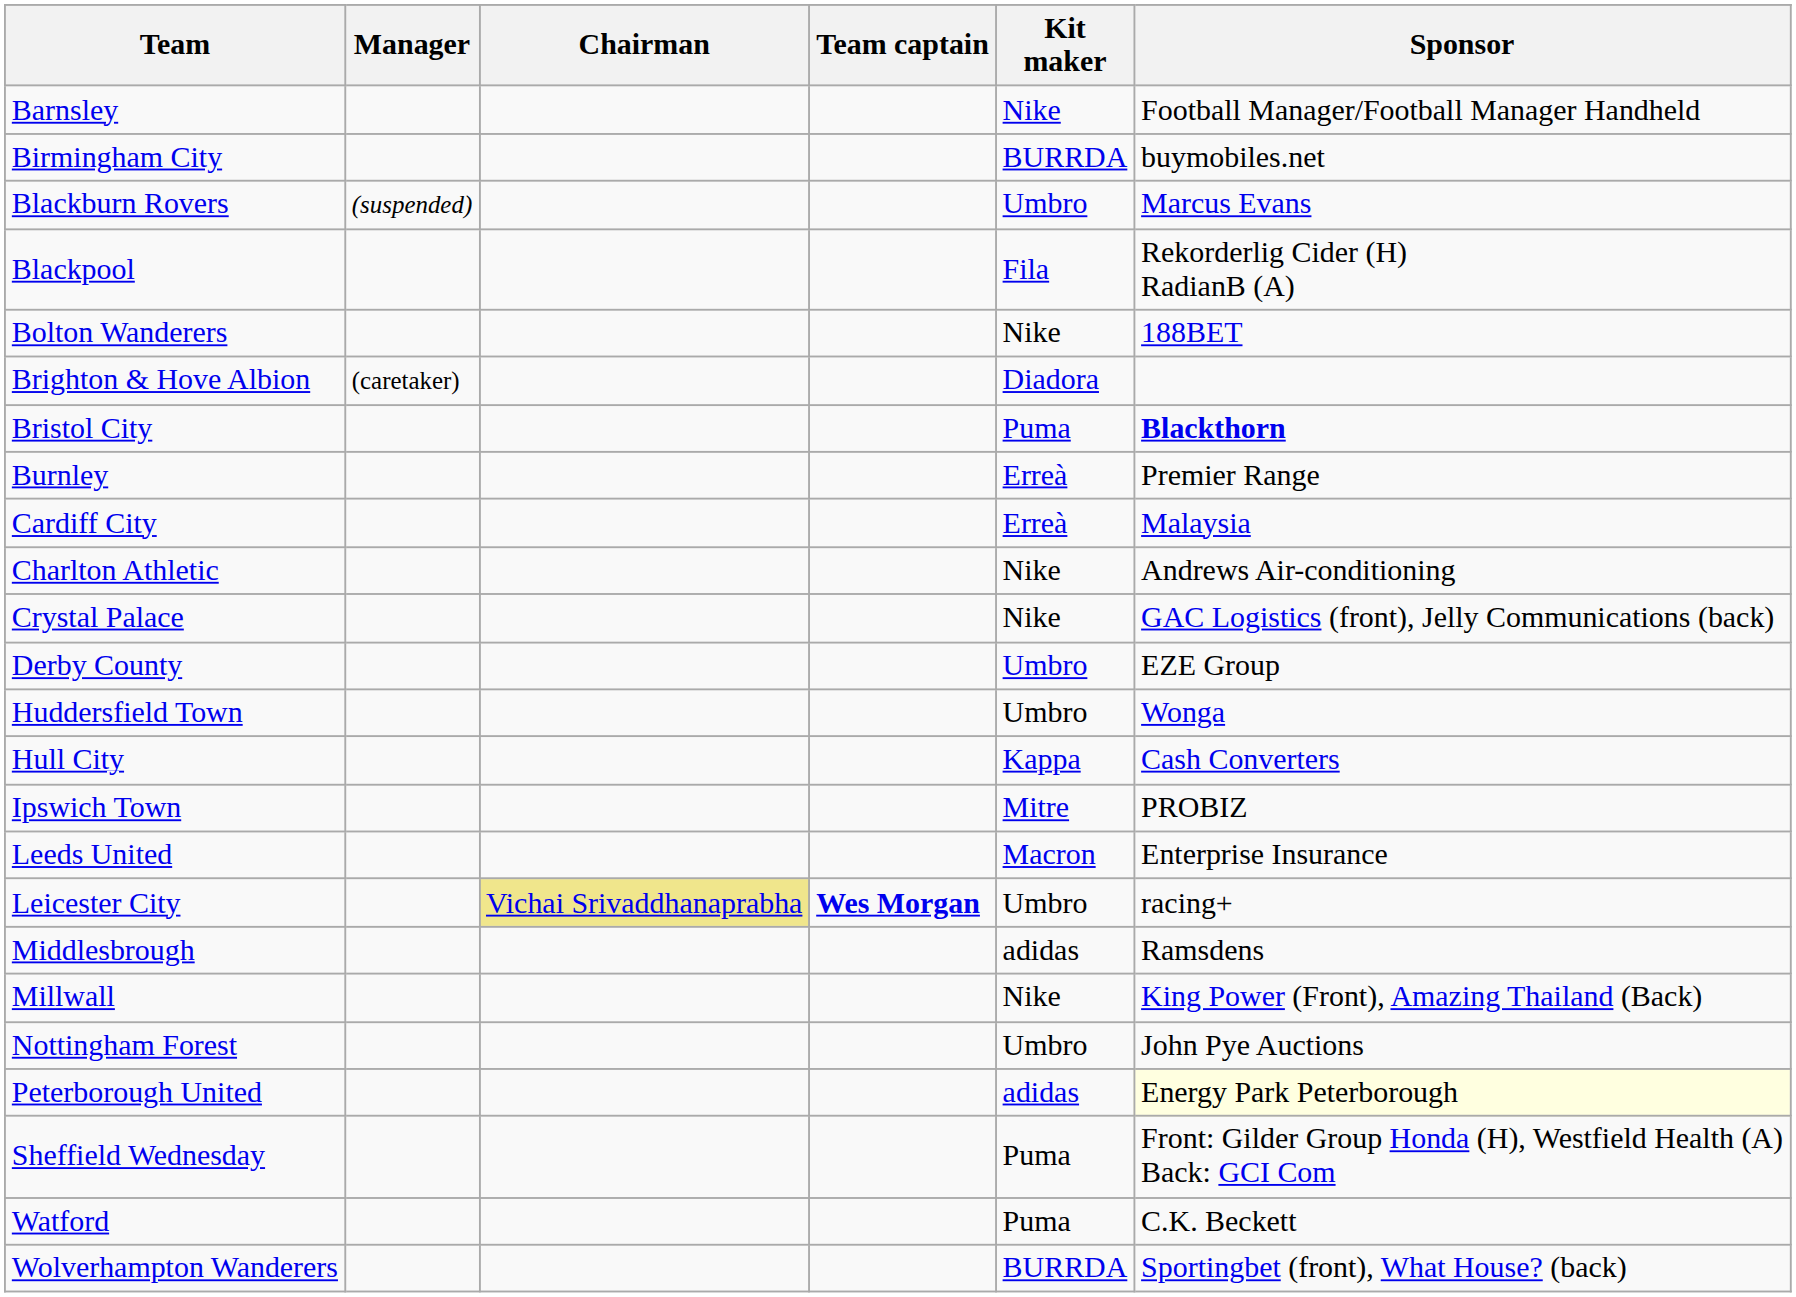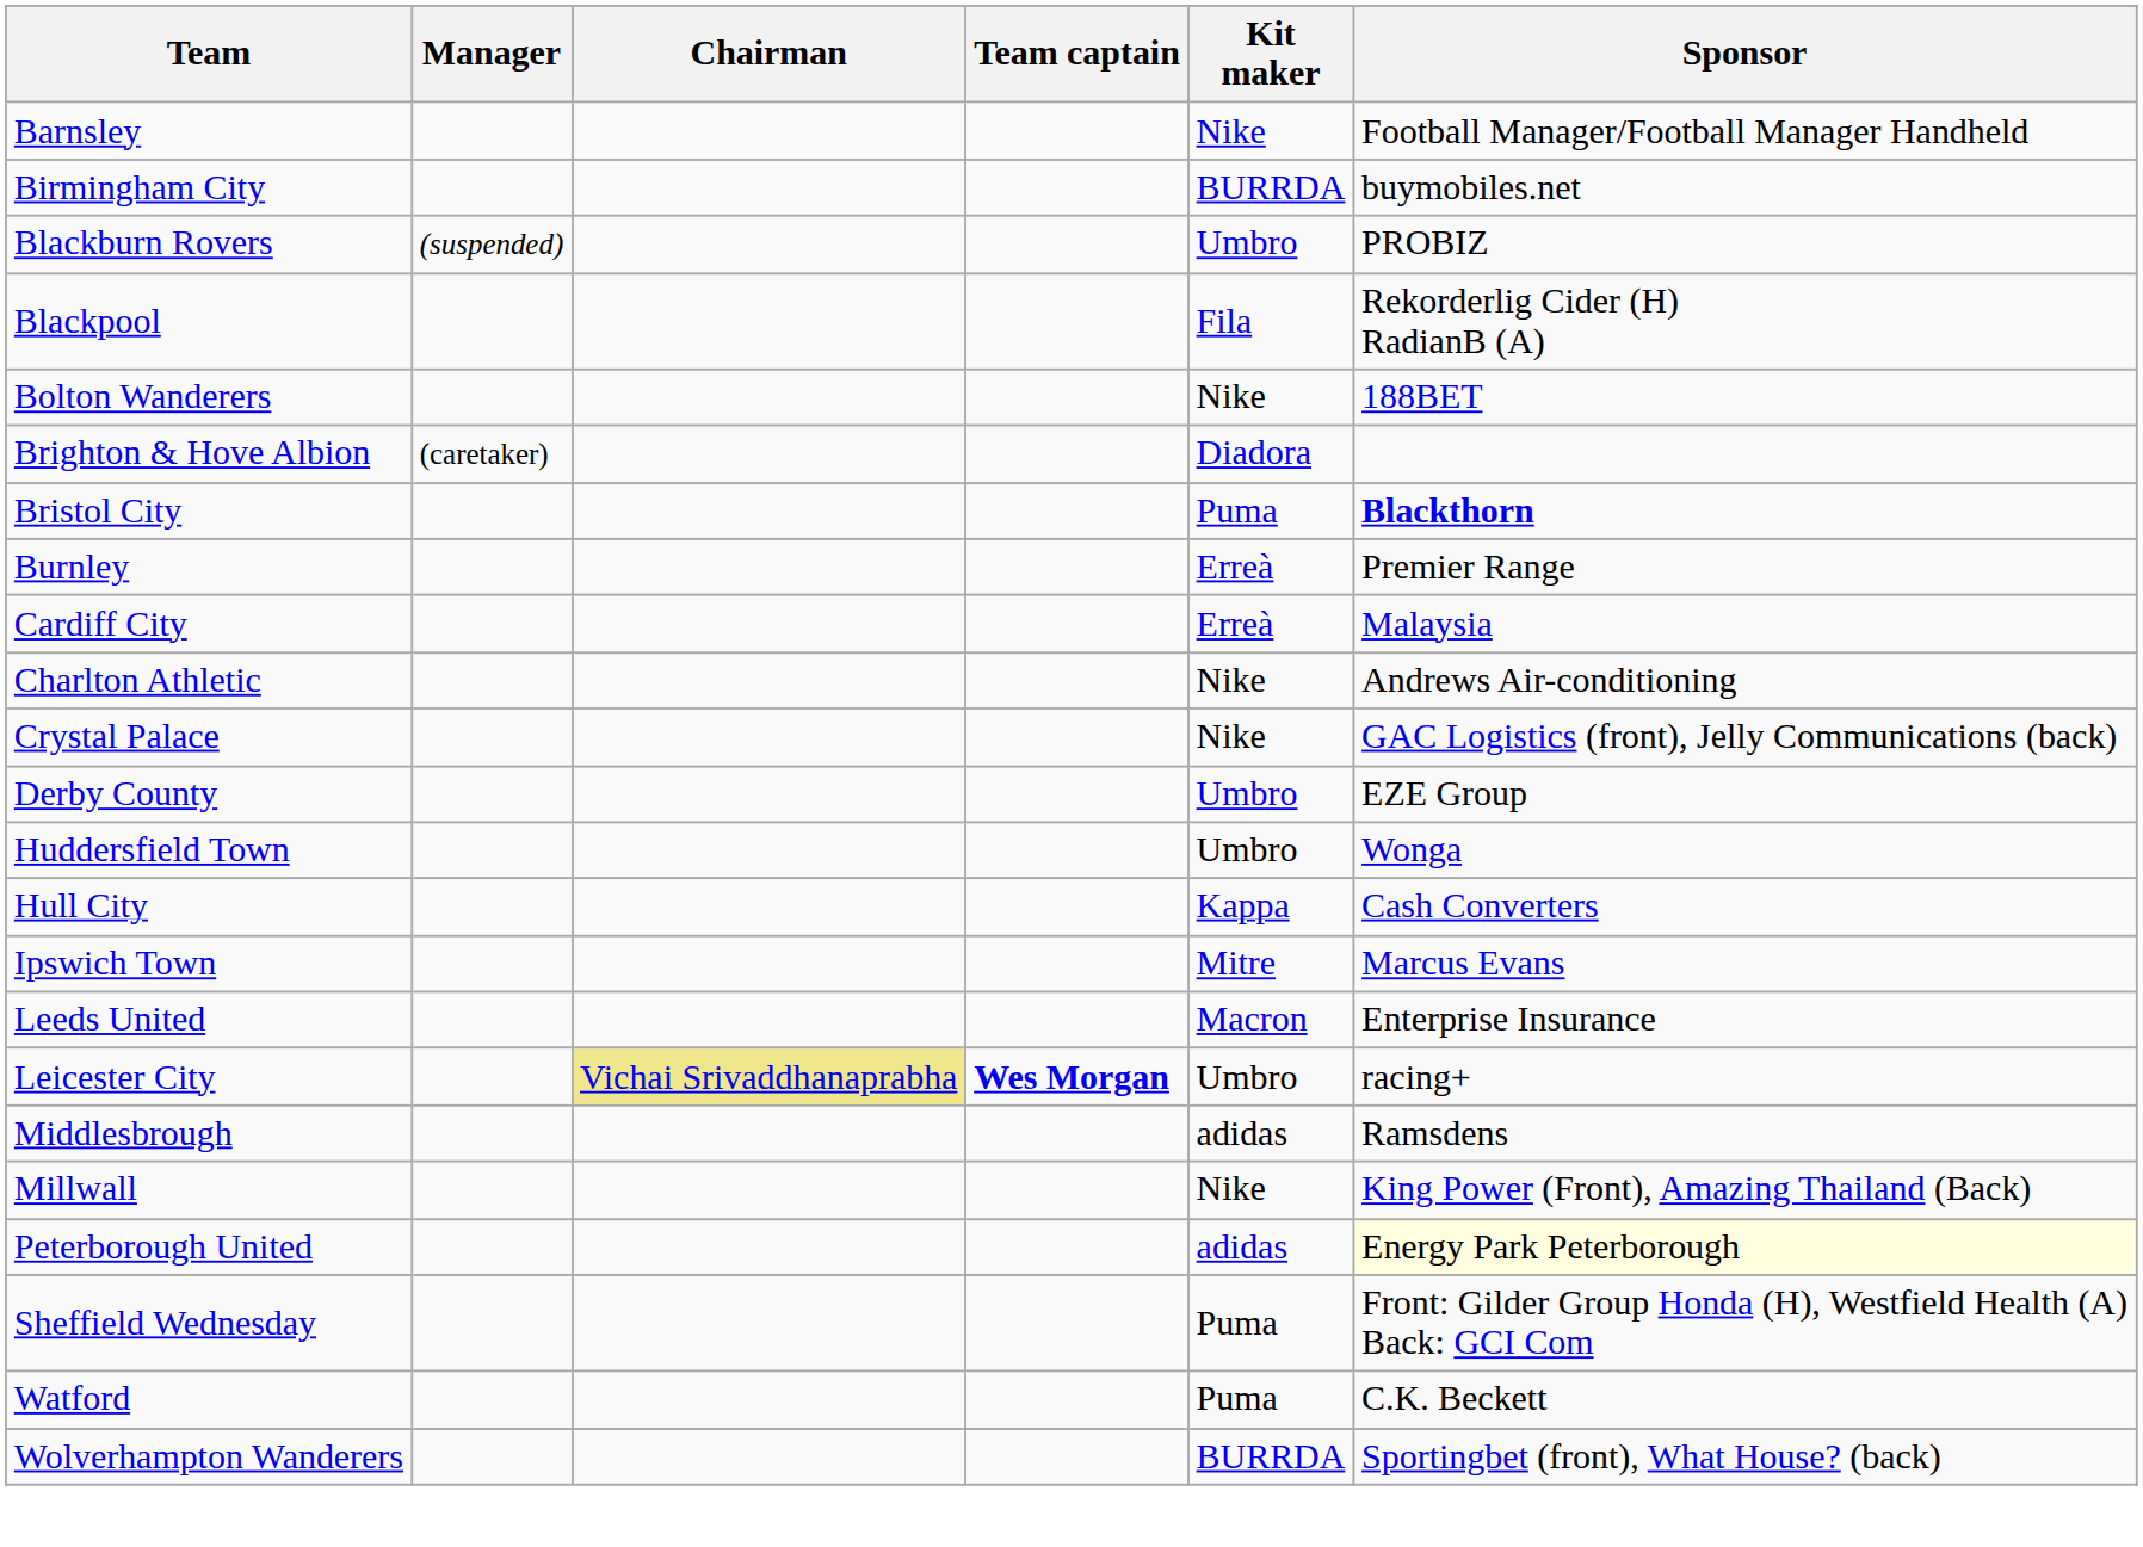 <table class="wikitable sortable" style="text-align: left;">
 <tr>
 <th>Team</th>
 <th>Manager</th>
 <th>Chairman</th>
 <th>Team captain</th>
 <th width=40>Kit maker</th>
 <th>Sponsor</th>
 </tr>
 <tr>
 <td><a href='#'>Barnsley</a></td>
 <td></td>
 <td></td>
 <td></td>
 <td><a href='#'>Nike</a></td>
 <td>Football Manager/Football Manager Handheld</td>
 </tr>
 <tr>
 <td><a href='#'>Birmingham City</a></td>
 <td></td>
 <td></td>
 <td></td>
 <td><a href='#'>BURRDA</a></td>
 <td>buymobiles.net</td>
 </tr>
 <tr>
 <td><a href='#'>Blackburn Rovers</a></td>
 <td> <small><em>(suspended)</em></small></td>
 <td></td>
 <td></td>
 <td><a href='#'>Umbro</a></td>
-<td><a href='#'>Marcus Evans</a></td>
+<td>PROBIZ</td>
 </tr>
 <tr>
 <td><a href='#'>Blackpool</a></td>
 <td></td>
 <td></td>
 <td></td>
 <td><a href='#'>Fila</a></td>
 <td>Rekorderlig Cider (H)<br>RadianB (A)</td>
 </tr>
 <tr>
 <td><a href='#'>Bolton Wanderers</a></td>
 <td></td>
 <td></td>
 <td></td>
 <td>Nike</td>
 <td><a href='#'>188BET</a></td>
 </tr>
 <tr>
 <td><a href='#'>Brighton & Hove Albion</a></td>
 <td> <small>(caretaker)</small></td>
 <td></td>
 <td></td>
 <td><a href='#'>Diadora</a></td>
 <td></td>
 </tr>
 <tr>
 <td><a href='#'>Bristol City</a></td>
 <td></td>
 <td></td>
 <td></td>
 <td><a href='#'>Puma</a></td>
 <td><strong><a href='#'>Blackthorn</a></strong></td>
 </tr>
 <tr>
 <td><a href='#'>Burnley</a></td>
 <td></td>
 <td><br></td>
 <td></td>
 <td><a href='#'>Erreà</a></td>
 <td>Premier Range</td>
 </tr>
 <tr>
 <td><a href='#'>Cardiff City</a></td>
 <td></td>
 <td></td>
 <td></td>
 <td><a href='#'>Erreà</a></td>
 <td><a href='#'>Malaysia</a></td>
 </tr>
 <tr>
 <td><a href='#'>Charlton Athletic</a></td>
 <td></td>
 <td></td>
 <td></td>
 <td>Nike</td>
 <td>Andrews Air-conditioning</td>
 </tr>
 <tr>
 <td><a href='#'>Crystal Palace</a></td>
 <td></td>
 <td><br></td>
 <td></td>
 <td>Nike</td>
 <td><a href='#'>GAC Logistics</a> (front), Jelly Communications (back)</td>
 </tr>
 <tr>
 <td><a href='#'>Derby County</a></td>
 <td></td>
 <td></td>
 <td></td>
 <td><a href='#'>Umbro</a></td>
 <td>EZE Group</td>
 </tr>
 <tr>
 <td><a href='#'>Huddersfield Town</a></td>
 <td></td>
 <td></td>
 <td></td>
 <td>Umbro</td>
 <td><a href='#'>Wonga</a></td>
 </tr>
 <tr>
 <td><a href='#'>Hull City</a></td>
 <td></td>
 <td></td>
 <td></td>
 <td><a href='#'>Kappa</a></td>
 <td><a href='#'>Cash Converters</a></td>
 </tr>
 <tr>
 <td><a href='#'>Ipswich Town</a></td>
 <td></td>
 <td></td>
 <td></td>
 <td><a href='#'>Mitre</a></td>
-<td>PROBIZ</td>
+<td><a href='#'>Marcus Evans</a></td>
 </tr>
 <tr>
 <td><a href='#'>Leeds United</a></td>
 <td></td>
 <td></td>
 <td></td>
 <td><a href='#'>Macron</a></td>
 <td>Enterprise Insurance</td>
 </tr>
 <tr>
 <td><a href='#'>Leicester City</a></td>
 <td></td>
 <td style="background: khaki;"><a href='#'>Vichai Srivaddhanaprabha</a></td>
 <td><strong><a href='#'>Wes Morgan</a></strong></td>
 <td>Umbro</td>
 <td>racing+</td>
 </tr>
 <tr>
 <td><a href='#'>Middlesbrough</a></td>
 <td></td>
 <td></td>
 <td></td>
 <td>adidas</td>
 <td>Ramsdens</td>
 </tr>
 <tr>
 <td><a href='#'>Millwall</a></td>
 <td></td>
 <td></td>
 <td></td>
 <td>Nike</td>
 <td><a href='#'>King Power</a> (Front), <a href='#'>Amazing Thailand</a> (Back)</td>
 </tr>
 <tr>
-<td><a href='#'>Nottingham Forest</a></td>
-<td></td>
-<td></td>
-<td></td>
-<td>Umbro</td>
-<td>John Pye Auctions</td>
-</tr>
-<tr>
 <td><a href='#'>Peterborough United</a></td>
 <td></td>
 <td></td>
 <td></td>
 <td><a href='#'>adidas</a></td>
 <td style="background: lightyellow;">Energy Park Peterborough</td>
 </tr>
 <tr>
 <td><a href='#'>Sheffield Wednesday</a></td>
 <td></td>
 <td></td>
 <td></td>
 <td>Puma</td>
 <td>Front: Gilder Group <a href='#'>Honda</a> (H), Westfield Health (A)<br>Back: <a href='#'>GCI Com</a></td>
 </tr>
 <tr>
 <td><a href='#'>Watford</a></td>
 <td></td>
 <td></td>
 <td></td>
 <td>Puma</td>
 <td>C.K. Beckett</td>
 </tr>
 <tr>
 <td><a href='#'>Wolverhampton Wanderers</a></td>
 <td></td>
 <td></td>
 <td></td>
 <td><a href='#'>BURRDA</a></td>
 <td><a href='#'>Sportingbet</a> (front), <a href='#'>What House?</a> (back)</td>
 </tr>
 </table>
